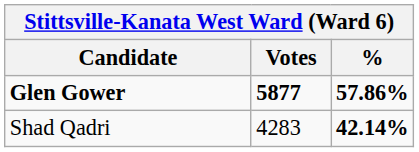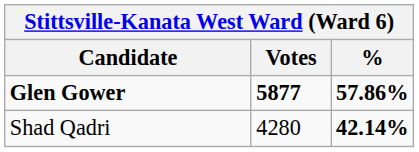 <table class="wikitable">
 <tr>
 <th colspan="3"><a href='#'>Stittsville-Kanata West Ward</a> (Ward 6)</th>
 </tr>
 <tr>
 <th style="width: 170px">Candidate</th>
 <th style="width: 50px">Votes</th>
 <th style="width: 40px">%</th>
 </tr>
 <tr>
 <td><strong>Glen Gower</strong></td>
 <td><strong>5877</strong></td>
 <td><strong>57.86%</strong></td>
 </tr>
 <tr>
 <td>Shad Qadri</td>
-<td>4283</td>
+<td>4280</td>
 <td><strong>42.14%</strong></td>
 </tr>
 </table>
